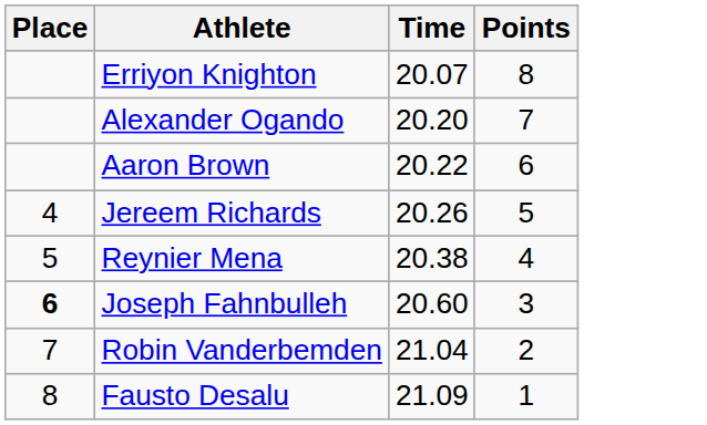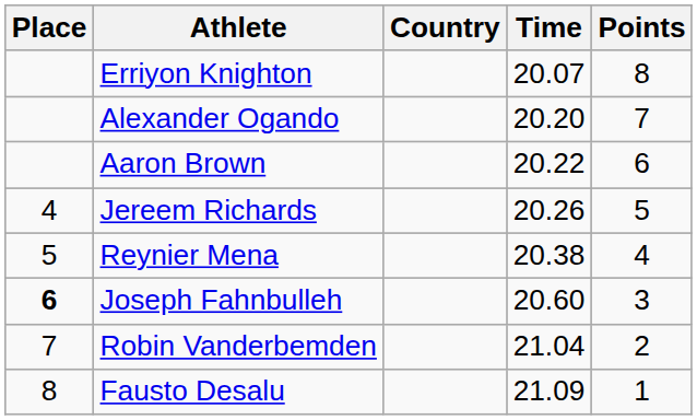 <table class="wikitable">
 <tr>
 <th>Place</th>
 <th>Athlete</th>
+<th>Country</th>
 <th>Time</th>
 <th>Points</th>
 </tr>
 <tr>
 <td align=center></td>
 <td><a href='#'>Erriyon Knighton</a></td>
+<td></td>
 <td>20.07</td>
 <td align=center>8</td>
 </tr>
 <tr>
 <td align=center></td>
 <td><a href='#'>Alexander Ogando</a></td>
+<td></td>
 <td>20.20</td>
 <td align=center>7</td>
 </tr>
 <tr>
 <td align=center></td>
 <td><a href='#'>Aaron Brown</a></td>
+<td></td>
 <td>20.22</td>
 <td align=center>6</td>
 </tr>
 <tr>
 <td align=center>4</td>
 <td><a href='#'>Jereem Richards</a></td>
+<td></td>
 <td>20.26</td>
 <td align=center>5</td>
 </tr>
 <tr>
 <td align=center>5</td>
 <td><a href='#'>Reynier Mena</a></td>
+<td></td>
 <td>20.38</td>
 <td align=center>4</td>
 </tr>
 <tr>
 <td align=center><strong>6</strong></td>
 <td><a href='#'>Joseph Fahnbulleh</a></td>
+<td></td>
 <td>20.60</td>
 <td align=center>3</td>
 </tr>
 <tr>
 <td align=center>7</td>
 <td><a href='#'>Robin Vanderbemden</a></td>
+<td></td>
 <td>21.04</td>
 <td align=center>2</td>
 </tr>
 <tr>
 <td align=center>8</td>
 <td><a href='#'>Fausto Desalu</a></td>
+<td></td>
 <td>21.09</td>
 <td align=center>1</td>
 </tr>
 </table>
